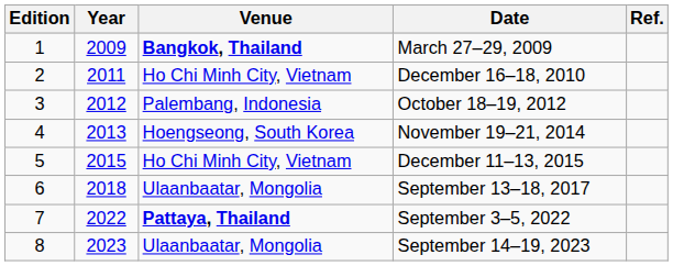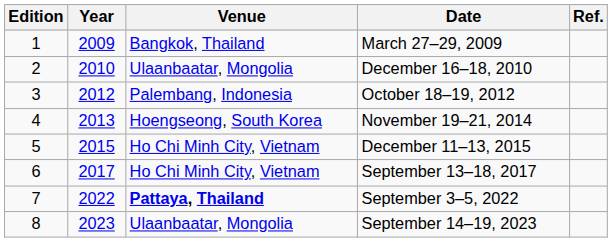 <table class="wikitable" style="text-align:center;">
 <tr bgcolor="cccccc">
 <th width=30>Edition</th>
 <th width=50>Year</th>
 <th width=220>Venue</th>
 <th width=200>Date</th>
 <th>Ref.</th>
 </tr>
 <tr>
 <td>1</td>
 <td><a href='#'>2009</a></td>
-<td align=left><strong> <a href='#'>Bangkok</a>, <a href='#'>Thailand</a></strong></td>
+<td align=left> <a href='#'>Bangkok</a>, <a href='#'>Thailand</a></td>
 <td align=left>March 27–29, 2009</td>
 <td></td>
 </tr>
 <tr>
 <td>2</td>
-<td><a href='#'>2011</a></td>
-<td align=left> <a href='#'>Ho Chi Minh City</a>, <a href='#'>Vietnam</a></td>
+<td><a href='#'>2010</a></td>
+<td align=left> <a href='#'>Ulaanbaatar</a>, <a href='#'>Mongolia</a></td>
 <td align=left>December 16–18, 2010</td>
 <td></td>
 </tr>
 <tr>
 <td>3</td>
 <td><a href='#'>2012</a></td>
 <td align=left> <a href='#'>Palembang</a>, <a href='#'>Indonesia</a></td>
 <td align=left>October 18–19, 2012</td>
 <td></td>
 </tr>
 <tr>
 <td>4</td>
 <td><a href='#'>2013</a></td>
 <td align=left> <a href='#'>Hoengseong</a>, <a href='#'>South Korea</a></td>
 <td align=left>November 19–21, 2014</td>
 <td></td>
 </tr>
 <tr>
 <td>5</td>
 <td><a href='#'>2015</a></td>
 <td align=left> <a href='#'>Ho Chi Minh City</a>, <a href='#'>Vietnam</a></td>
 <td align=left>December 11–13, 2015</td>
 <td></td>
 </tr>
 <tr>
 <td>6</td>
-<td><a href='#'>2018</a></td>
-<td align=left> <a href='#'>Ulaanbaatar</a>, <a href='#'>Mongolia</a></td>
+<td><a href='#'>2017</a></td>
+<td align=left> <a href='#'>Ho Chi Minh City</a>, <a href='#'>Vietnam</a></td>
 <td align=left>September 13–18, 2017</td>
 <td></td>
 </tr>
 <tr>
 <td>7</td>
 <td><a href='#'>2022</a></td>
 <td align=left><strong> <a href='#'>Pattaya</a>, <a href='#'>Thailand</a></strong></td>
 <td align=left>September 3–5, 2022</td>
 <td></td>
 </tr>
 <tr>
 <td>8</td>
 <td><a href='#'>2023</a></td>
 <td align=left> <a href='#'>Ulaanbaatar</a>, <a href='#'>Mongolia</a></td>
 <td align=left>September 14–19, 2023</td>
 <td></td>
 </tr>
 </table>
